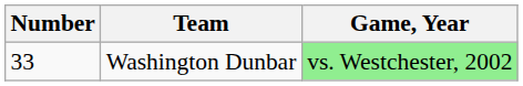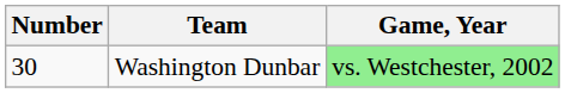 <table class="wikitable">
 <tr>
 <th>Number</th>
 <th>Team</th>
 <th>Game, Year</th>
 </tr>
 <tr>
-<td>33</td>
+<td>30</td>
 <td>Washington Dunbar</td>
 <td style="background: lightgreen;">vs. Westchester, 2002</td>
 </tr>
 </table>
